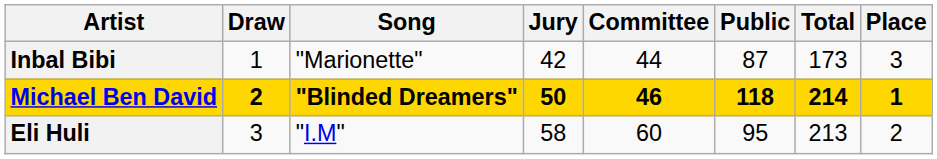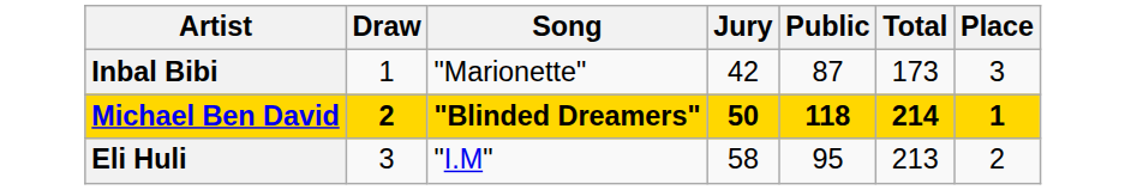 <table class="sortable wikitable plainrowheaders" style="margin: 1em auto 1em auto; text-align:center;">
 <tr>
 <th scope="col">Artist</th>
 <th scope="col">Draw</th>
 <th scope="col">Song</th>
 <th scope="col">Jury</th>
-<th scope="col">Committee</th>
 <th scope="col">Public</th>
 <th scope="col">Total</th>
 <th scope="col">Place</th>
 </tr>
 <tr>
 <th scope="row" style="text-align:left">Inbal Bibi</th>
 <td>1</td>
 <td align="left">"Marionette"</td>
 <td>42</td>
-<td>44</td>
 <td>87</td>
 <td>173</td>
 <td>3</td>
 </tr>
 <tr style="font-weight:bold; background:gold;">
 <th scope="row" style="text-align:left; font-weight:bold; background:gold;"><a href='#'>Michael Ben David</a></th>
 <td>2</td>
 <td align="left">"Blinded Dreamers"</td>
 <td>50</td>
-<td>46</td>
 <td>118</td>
 <td>214</td>
 <td>1</td>
 </tr>
 <tr>
 <th scope="row" style="text-align:left">Eli Huli</th>
 <td>3</td>
 <td align="left">"<a href='#'>I.M</a>"</td>
 <td>58</td>
-<td>60</td>
 <td>95</td>
 <td>213</td>
 <td>2</td>
 </tr>
 </table>
